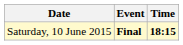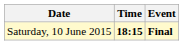 <table class="wikitable">
 <tr>
 <th>Date</th>
+<th>Time</th>
 <th>Event</th>
-<th>Time</th>
 </tr>
 <tr style="background:lemonchiffon;">
 <td>Saturday, 10 June 2015</td>
+<td><strong>18:15</strong></td>
 <td><strong>Final</strong></td>
-<td><strong>18:15</strong></td>
 </tr>
 </table>
